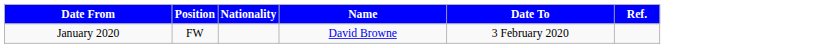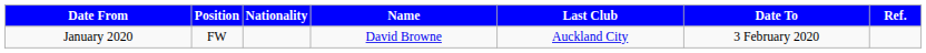 <table class="wikitable"  style="text-align:center; font-size:90%; ">
 <tr>
 <th style="background:#00f; color:white; width:200px;">Date From</th>
 <th style="background:#00f; color:white; width:50px;">Position</th>
 <th style="background:#00f; color:white; width:50px;">Nationality</th>
 <th style="background:#00f; color:white; width:200px;">Name</th>
+<th style="background:#00f; color:white; width:200px;">Last Club</th>
 <th style="background:#00f; color:white; width:200px;">Date To</th>
 <th style="background:#00f; color:white; width:50px;">Ref.</th>
 </tr>
 <tr>
 <td>January 2020</td>
 <td>FW</td>
 <td></td>
 <td><a href='#'>David Browne</a></td>
+<td><a href='#'>Auckland City</a></td>
 <td>3 February 2020</td>
 <td></td>
 </tr>
 </table>
